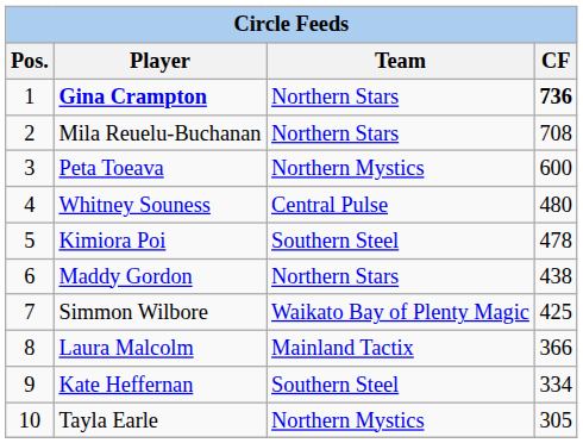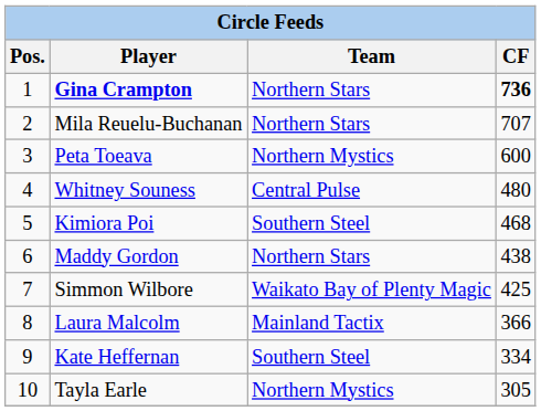 <table class="wikitable"  style="float:left; font-size:90%;">
 <tr>
 <th colspan=4 style=background:#ABCDEF>Circle Feeds</th>
 </tr>
 <tr>
 <th>Pos.</th>
 <th>Player</th>
 <th>Team</th>
 <th>CF</th>
 </tr>
 <tr>
 <td align=center>1</td>
 <td><strong><a href='#'>Gina Crampton</a></strong></td>
 <td><a href='#'>Northern Stars</a></td>
 <td align=center><strong>736</strong></td>
 </tr>
 <tr>
 <td align=center>2</td>
 <td>Mila Reuelu-Buchanan</td>
 <td><a href='#'>Northern Stars</a></td>
-<td align=center>708</td>
+<td align=center>707</td>
 </tr>
 <tr>
 <td align=center>3</td>
 <td><a href='#'>Peta Toeava</a></td>
 <td><a href='#'>Northern Mystics</a></td>
 <td align=center>600</td>
 </tr>
 <tr>
 <td align=center>4</td>
 <td><a href='#'>Whitney Souness</a></td>
 <td><a href='#'>Central Pulse</a></td>
 <td align=center>480</td>
 </tr>
 <tr>
 <td align=center>5</td>
 <td><a href='#'>Kimiora Poi</a></td>
 <td><a href='#'>Southern Steel</a></td>
-<td align=center>478</td>
+<td align=center>468</td>
 </tr>
 <tr>
 <td align=center>6</td>
 <td><a href='#'>Maddy Gordon</a></td>
 <td><a href='#'>Northern Stars</a></td>
 <td align=center>438</td>
 </tr>
 <tr>
 <td align=center>7</td>
 <td>Simmon Wilbore</td>
 <td><a href='#'>Waikato Bay of Plenty Magic</a></td>
 <td align=center>425</td>
 </tr>
 <tr>
 <td align=center>8</td>
 <td><a href='#'>Laura Malcolm</a></td>
 <td><a href='#'>Mainland Tactix</a></td>
 <td align=center>366</td>
 </tr>
 <tr>
 <td align=center>9</td>
 <td><a href='#'>Kate Heffernan</a></td>
 <td><a href='#'>Southern Steel</a></td>
 <td align=center>334</td>
 </tr>
 <tr>
 <td align=center>10</td>
 <td>Tayla Earle</td>
 <td><a href='#'>Northern Mystics</a></td>
 <td align=center>305</td>
 </tr>
 <tr>
 </tr>
 </table>
